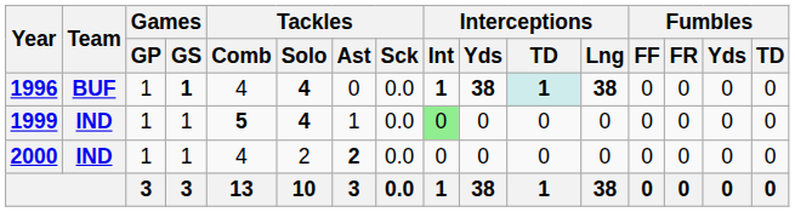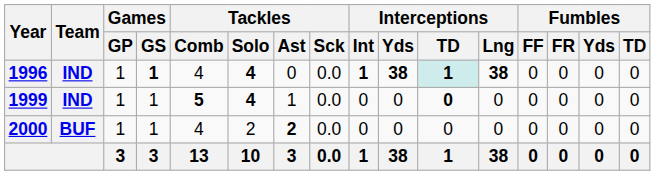 <table class="wikitable" style="text-align:center">
 <tr>
 <th rowspan="2">Year</th>
 <th rowspan="2">Team</th>
 <th colspan="2">Games</th>
 <th colspan="4">Tackles</th>
 <th colspan="4">Interceptions</th>
 <th colspan="4">Fumbles</th>
 </tr>
 <tr>
 <th>GP</th>
 <th>GS</th>
 <th>Comb</th>
 <th>Solo</th>
 <th>Ast</th>
 <th>Sck</th>
 <th>Int</th>
 <th>Yds</th>
 <th>TD</th>
 <th>Lng</th>
 <th>FF</th>
 <th>FR</th>
 <th>Yds</th>
 <th>TD</th>
 </tr>
 <tr>
 <th><a href='#'>1996</a></th>
-<th><a href='#'>BUF</a></th>
+<th><a href='#'>IND</a></th>
 <td>1</td>
 <td><strong>1</strong></td>
 <td>4</td>
 <td><strong>4</strong></td>
 <td>0</td>
 <td>0.0</td>
 <td><strong>1</strong></td>
 <td><strong>38</strong></td>
 <td style="background:#cfecec; width:3em;"><strong>1</strong></td>
 <td><strong>38</strong></td>
 <td>0</td>
 <td>0</td>
 <td>0</td>
 <td>0</td>
 </tr>
 <tr>
 <th><a href='#'>1999</a></th>
 <th><a href='#'>IND</a></th>
 <td>1</td>
 <td>1</td>
 <td><strong>5</strong></td>
 <td><strong>4</strong></td>
 <td>1</td>
 <td>0.0</td>
-<td style="background: lightgreen;">0</td>
 <td>0</td>
 <td>0</td>
+<td><strong>0</strong></td>
 <td>0</td>
 <td>0</td>
 <td>0</td>
 <td>0</td>
 <td>0</td>
 </tr>
 <tr>
 <th><a href='#'>2000</a></th>
-<th><a href='#'>IND</a></th>
+<th><a href='#'>BUF</a></th>
 <td>1</td>
 <td>1</td>
 <td>4</td>
 <td>2</td>
 <td><strong>2</strong></td>
 <td>0.0</td>
 <td>0</td>
 <td>0</td>
 <td>0</td>
 <td>0</td>
 <td>0</td>
 <td>0</td>
 <td>0</td>
 <td>0</td>
 </tr>
 <tr>
 <th colspan="2"></th>
 <th>3</th>
 <th>3</th>
 <th>13</th>
 <th>10</th>
 <th>3</th>
 <th>0.0</th>
 <th>1</th>
 <th>38</th>
 <th>1</th>
 <th>38</th>
 <th>0</th>
 <th>0</th>
 <th>0</th>
 <th>0</th>
 </tr>
 </table>
